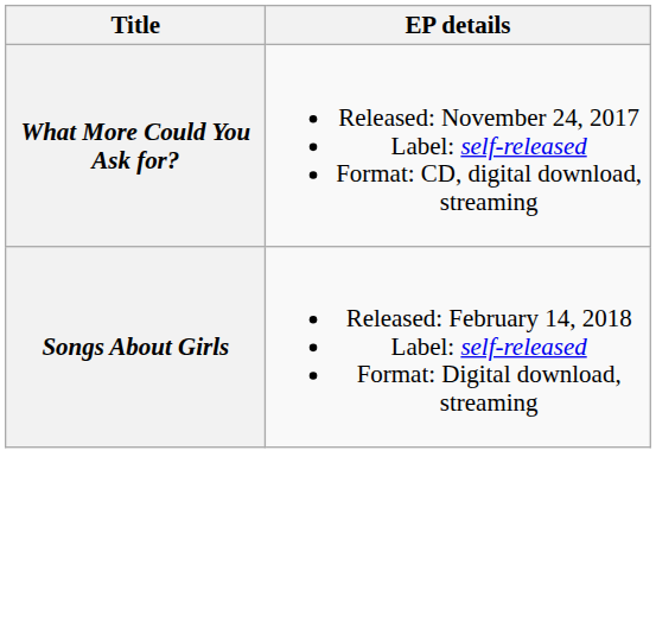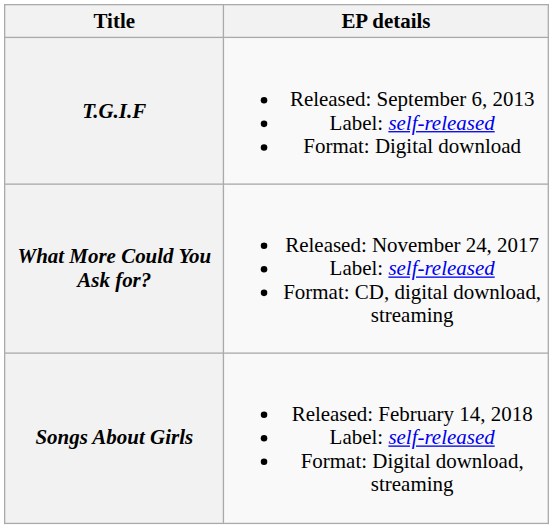 <table class="wikitable plainrowheaders" style="text-align:center;">
 <tr>
 <th scope="col" style="width:10em;">Title</th>
 <th scope="col" style="width:15em;">EP details</th>
+</tr>
+<tr>
+<th scope="row"><em>T.G.I.F</em></th>
+<td><br><ul><li>Released: September 6, 2013</li><li>Label: <em><a href='#'>self-released</a></em></li><li>Format: Digital download</li></ul></td>
 </tr>
 <tr>
 <th scope="row"><em>What More Could You Ask for?</em></th>
 <td><br><ul><li>Released: November 24, 2017</li><li>Label: <em><a href='#'>self-released</a></em></li><li>Format: CD, digital download, streaming</li></ul></td>
 </tr>
 <tr>
 <th scope="row"><em>Songs About Girls</em></th>
 <td><br><ul><li>Released: February 14, 2018</li><li>Label: <em><a href='#'>self-released</a></em></li><li>Format: Digital download, streaming</li></ul></td>
 </tr>
 </table>
